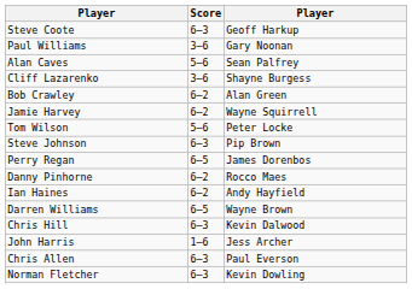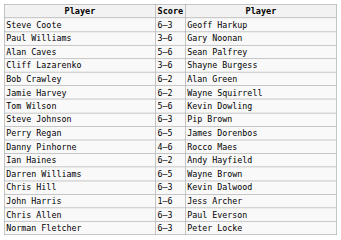 <table class="wikitable">
 <tr style="font-size:10pt;font-weight:bold">
 <th style="width:230px;">Player</th>
 <th style="width:40px;">Score</th>
 <th style="width:230px;">Player</th>
 </tr>
 <tr>
 <td> Steve Coote</td>
 <td>6–3</td>
 <td> Geoff Harkup</td>
 </tr>
 <tr>
 <td> Paul Williams</td>
 <td>3–6</td>
 <td> Gary Noonan</td>
 </tr>
 <tr>
 <td> Alan Caves</td>
 <td>5–6</td>
 <td> Sean Palfrey</td>
 </tr>
 <tr>
 <td> Cliff Lazarenko</td>
 <td>3–6</td>
 <td> Shayne Burgess</td>
 </tr>
 <tr>
 <td> Bob Crawley</td>
 <td>6–2</td>
 <td> Alan Green</td>
 </tr>
 <tr>
 <td> Jamie Harvey</td>
 <td>6–2</td>
 <td> Wayne Squirrell</td>
 </tr>
 <tr>
 <td> Tom Wilson</td>
 <td>5–6</td>
-<td> Peter Locke</td>
+<td> Kevin Dowling</td>
 </tr>
 <tr>
 <td> Steve Johnson</td>
 <td>6–3</td>
 <td> Pip Brown</td>
 </tr>
 <tr>
 <td> Perry Regan</td>
 <td>6–5</td>
 <td> James Dorenbos</td>
 </tr>
 <tr>
 <td> Danny Pinhorne</td>
-<td>6–2</td>
+<td>4–6</td>
 <td> Rocco Maes</td>
 </tr>
 <tr>
 <td> Ian Haines</td>
 <td>6–2</td>
 <td> Andy Hayfield</td>
 </tr>
 <tr>
 <td> Darren Williams</td>
 <td>6–5</td>
 <td> Wayne Brown</td>
 </tr>
 <tr>
 <td> Chris Hill</td>
 <td>6–3</td>
 <td> Kevin Dalwood</td>
 </tr>
 <tr>
 <td> John Harris</td>
 <td>1–6</td>
 <td> Jess Archer</td>
 </tr>
 <tr>
 <td> Chris Allen</td>
 <td>6–3</td>
 <td> Paul Everson</td>
 </tr>
 <tr>
 <td> Norman Fletcher</td>
 <td>6–3</td>
-<td> Kevin Dowling</td>
+<td> Peter Locke</td>
 </tr>
 </table>
